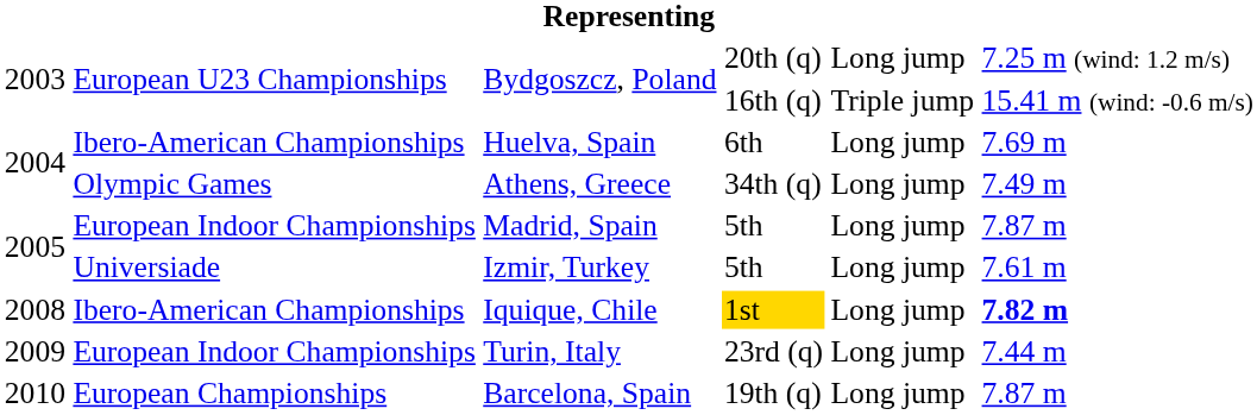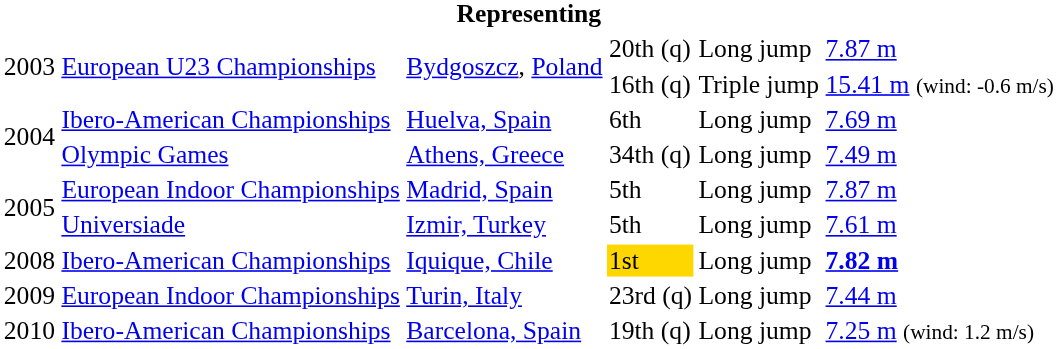 <table>
 <tr>
 <th colspan="6">Representing </th>
 </tr>
 <tr>
 <td rowspan=2>2003</td>
 <td rowspan=2><a href='#'>European U23 Championships</a></td>
 <td rowspan=2><a href='#'>Bydgoszcz</a>, <a href='#'>Poland</a></td>
 <td>20th (q)</td>
 <td>Long jump</td>
-<td><a href='#'>7.25 m</a> <small>(wind: 1.2 m/s)</small></td>
+<td><a href='#'>7.87 m</a></td>
 </tr>
 <tr>
 <td>16th (q)</td>
 <td>Triple jump</td>
 <td><a href='#'>15.41 m</a> <small>(wind: -0.6 m/s)</small></td>
 </tr>
 <tr>
 <td rowspan=2>2004</td>
 <td><a href='#'>Ibero-American Championships</a></td>
 <td><a href='#'>Huelva, Spain</a></td>
 <td>6th</td>
 <td>Long jump</td>
 <td><a href='#'>7.69 m</a></td>
 </tr>
 <tr>
 <td><a href='#'>Olympic Games</a></td>
 <td><a href='#'>Athens, Greece</a></td>
 <td>34th (q)</td>
 <td>Long jump</td>
 <td><a href='#'>7.49 m</a></td>
 </tr>
 <tr>
 <td rowspan=2>2005</td>
 <td><a href='#'>European Indoor Championships</a></td>
 <td><a href='#'>Madrid, Spain</a></td>
 <td>5th</td>
 <td>Long jump</td>
 <td><a href='#'>7.87 m</a></td>
 </tr>
 <tr>
 <td><a href='#'>Universiade</a></td>
 <td><a href='#'>Izmir, Turkey</a></td>
 <td>5th</td>
 <td>Long jump</td>
 <td><a href='#'>7.61 m</a></td>
 </tr>
 <tr>
 <td>2008</td>
 <td><a href='#'>Ibero-American Championships</a></td>
 <td><a href='#'>Iquique, Chile</a></td>
 <td bgcolor=gold>1st</td>
 <td>Long jump</td>
 <td><strong><a href='#'>7.82 m</a></strong></td>
 </tr>
 <tr>
 <td>2009</td>
 <td><a href='#'>European Indoor Championships</a></td>
 <td><a href='#'>Turin, Italy</a></td>
 <td>23rd (q)</td>
 <td>Long jump</td>
 <td><a href='#'>7.44 m</a></td>
 </tr>
 <tr>
 <td>2010</td>
-<td><a href='#'>European Championships</a></td>
+<td><a href='#'>Ibero-American Championships</a></td>
 <td><a href='#'>Barcelona, Spain</a></td>
 <td>19th (q)</td>
 <td>Long jump</td>
-<td><a href='#'>7.87 m</a></td>
+<td><a href='#'>7.25 m</a> <small>(wind: 1.2 m/s)</small></td>
 </tr>
 </table>
